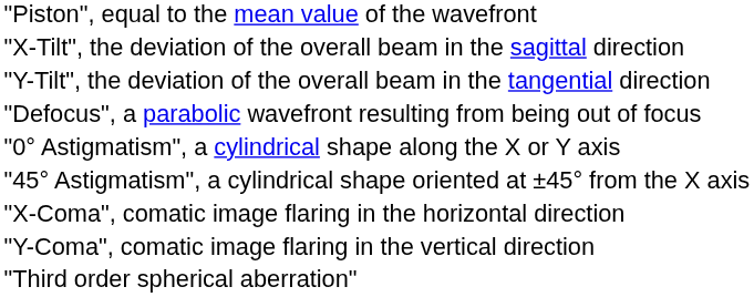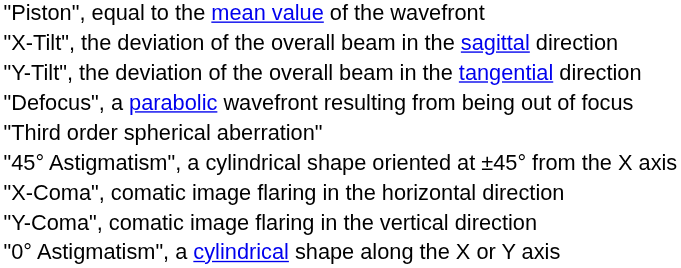 <table>
 <tr>
 <td></td>
 <td>"Piston", equal to the <a href='#'>mean value</a> of the wavefront</td>
 </tr>
 <tr>
 <td></td>
 <td>"X-Tilt", the deviation of the overall beam in the <a href='#'>sagittal</a> direction</td>
 </tr>
 <tr>
 <td></td>
 <td>"Y-Tilt", the deviation of the overall beam in the <a href='#'>tangential</a> direction</td>
 </tr>
 <tr>
 <td></td>
 <td>"Defocus", a <a href='#'>parabolic</a> wavefront resulting from being out of focus</td>
 </tr>
 <tr>
 <td></td>
-<td>"0° Astigmatism", a <a href='#'>cylindrical</a> shape along the X or Y axis</td>
+<td>"Third order spherical aberration"</td>
 </tr>
 <tr>
 <td></td>
 <td>"45° Astigmatism", a cylindrical shape oriented at ±45° from the X axis</td>
 </tr>
 <tr>
 <td></td>
 <td>"X-Coma", comatic image flaring in the horizontal direction</td>
 </tr>
 <tr>
 <td></td>
 <td>"Y-Coma", comatic image flaring in the vertical direction</td>
 </tr>
 <tr>
 <td></td>
-<td>"Third order spherical aberration"</td>
+<td>"0° Astigmatism", a <a href='#'>cylindrical</a> shape along the X or Y axis</td>
 </tr>
 </table>
